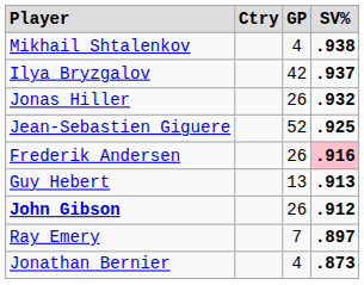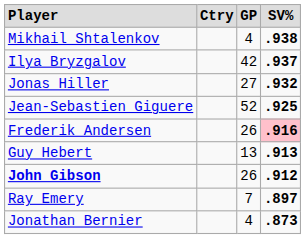 <table class="wikitable">
 <tr align="center" style="font-weight:bold; background-color:#dddddd;" |>
 <td align="left">Player</td>
 <td>Ctry</td>
 <td>GP</td>
 <td>SV%</td>
 </tr>
 <tr align="center">
 <td align="left"><a href='#'>Mikhail Shtalenkov</a></td>
 <td></td>
 <td>4</td>
 <td><strong>.938</strong></td>
 </tr>
 <tr align="center">
 <td align="left"><a href='#'>Ilya Bryzgalov</a></td>
 <td></td>
 <td>42</td>
 <td><strong>.937</strong></td>
 </tr>
 <tr align="center">
 <td align="left"><a href='#'>Jonas Hiller</a></td>
 <td></td>
-<td>26</td>
+<td>27</td>
 <td><strong>.932</strong></td>
 </tr>
 <tr align="center">
 <td align="left"><a href='#'>Jean-Sebastien Giguere</a></td>
 <td></td>
 <td>52</td>
 <td><strong>.925</strong></td>
 </tr>
 <tr align="center">
 <td align="left"><a href='#'>Frederik Andersen</a></td>
 <td></td>
 <td>26</td>
 <td style="background: pink;"><strong>.916</strong></td>
 </tr>
 <tr align="center">
 <td align="left"><a href='#'>Guy Hebert</a></td>
 <td></td>
 <td>13</td>
 <td><strong>.913</strong></td>
 </tr>
 <tr align="center">
 <td align="left"><strong><a href='#'>John Gibson</a></strong></td>
 <td></td>
 <td>26</td>
 <td><strong>.912</strong></td>
 </tr>
 <tr align="center">
 <td align="left"><a href='#'>Ray Emery</a></td>
 <td></td>
 <td>7</td>
 <td><strong>.897</strong></td>
 </tr>
 <tr align="center">
 <td align="left"><a href='#'>Jonathan Bernier</a></td>
 <td></td>
 <td>4</td>
 <td><strong>.873</strong></td>
 </tr>
 </table>
